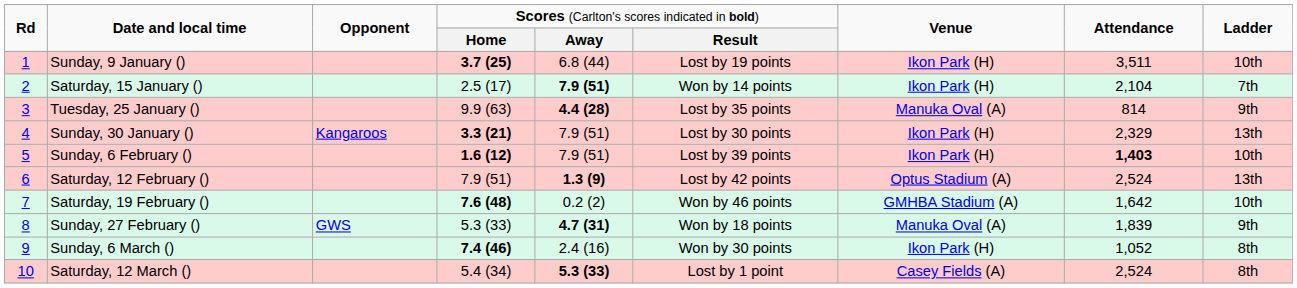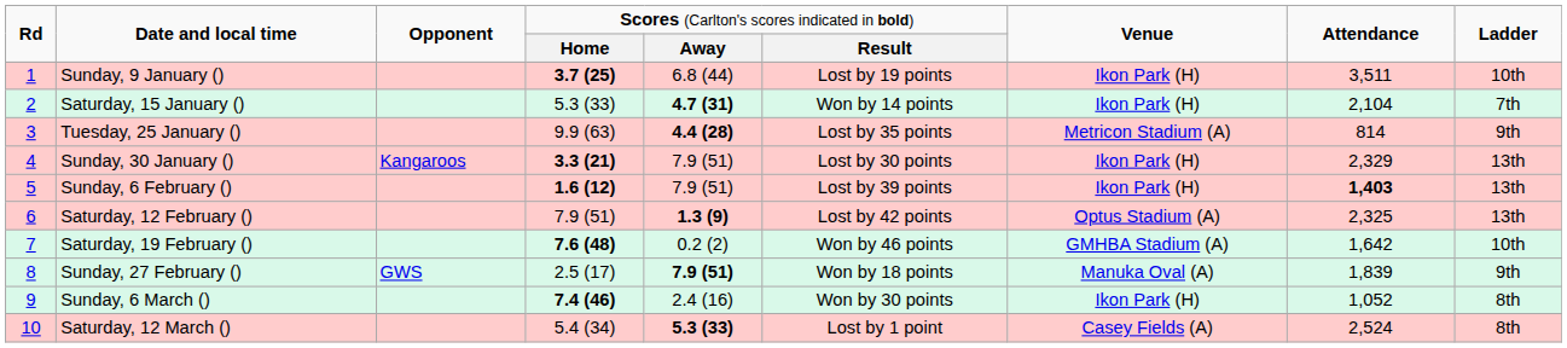 <table class="wikitable" style="font-size:90%; text-align:center; width: 100%; margin-left: auto; margin-right: auto;">
 <tr>
 <td rowspan=2><strong>Rd</strong></td>
 <td rowspan=2><strong>Date and local time</strong></td>
 <td rowspan=2><strong>Opponent</strong></td>
 <td colspan=3><strong>Scores</strong> <small>(Carlton's scores indicated in <strong>bold</strong>)</small></td>
 <td rowspan=2><strong>Venue</strong></td>
 <td rowspan=2><strong>Attendance</strong></td>
 <td rowspan=2><strong>Ladder</strong></td>
 </tr>
 <tr>
 <th>Home</th>
 <th>Away</th>
 <th>Result</th>
 </tr>
 <tr style="background:#fcc;">
 <td><a href='#'>1</a></td>
 <td align=left>Sunday, 9 January ()</td>
 <td align=left></td>
 <td><strong>3.7 (25)</strong></td>
 <td>6.8 (44)</td>
 <td>Lost by 19 points</td>
 <td><a href='#'>Ikon Park</a> (H)</td>
 <td>3,511</td>
 <td>10th</td>
 </tr>
 <tr style="background:#d9f9e9;">
 <td><a href='#'>2</a></td>
 <td align=left>Saturday, 15 January ()</td>
 <td align=left></td>
-<td>2.5 (17)</td>
-<td><strong>7.9 (51)</strong></td>
+<td>5.3 (33)</td>
+<td><strong>4.7 (31)</strong></td>
 <td>Won by 14 points</td>
 <td><a href='#'>Ikon Park</a> (H)</td>
 <td>2,104</td>
 <td>7th</td>
 </tr>
 <tr style="background:#fcc;">
 <td><a href='#'>3</a></td>
 <td align=left>Tuesday, 25 January ()</td>
 <td align=left></td>
 <td>9.9 (63)</td>
 <td><strong>4.4 (28)</strong></td>
 <td>Lost by 35 points</td>
-<td><a href='#'>Manuka Oval</a> (A)</td>
+<td><a href='#'>Metricon Stadium</a> (A)</td>
 <td>814</td>
 <td>9th</td>
 </tr>
 <tr style="background:#fcc;">
 <td><a href='#'>4</a></td>
 <td align=left>Sunday, 30 January ()</td>
 <td align=left><a href='#'>Kangaroos</a></td>
 <td><strong>3.3 (21)</strong></td>
 <td>7.9 (51)</td>
 <td>Lost by 30 points</td>
 <td><a href='#'>Ikon Park</a> (H)</td>
 <td>2,329</td>
 <td>13th</td>
 </tr>
 <tr style="background:#fcc;">
 <td><a href='#'>5</a></td>
 <td align=left>Sunday, 6 February ()</td>
 <td align=left></td>
 <td><strong>1.6 (12)</strong></td>
 <td>7.9 (51)</td>
 <td>Lost by 39 points</td>
 <td><a href='#'>Ikon Park</a> (H)</td>
 <td><strong>1,403</strong></td>
-<td>10th</td>
+<td>13th</td>
 </tr>
 <tr style="background:#fcc;">
 <td><a href='#'>6</a></td>
 <td align=left>Saturday, 12 February ()</td>
 <td align=left></td>
 <td>7.9 (51)</td>
 <td><strong>1.3 (9)</strong></td>
 <td>Lost by 42 points</td>
 <td><a href='#'>Optus Stadium</a> (A)</td>
-<td>2,524</td>
+<td>2,325</td>
 <td>13th</td>
 </tr>
 <tr style="background:#d9f9e9;">
 <td><a href='#'>7</a></td>
 <td align=left>Saturday, 19 February ()</td>
 <td align=left></td>
 <td><strong>7.6 (48)</strong></td>
 <td>0.2 (2)</td>
 <td>Won by 46 points</td>
 <td><a href='#'>GMHBA Stadium</a> (A)</td>
 <td>1,642</td>
 <td>10th</td>
 </tr>
 <tr style="background:#d9f9e9;">
 <td><a href='#'>8</a></td>
 <td align=left>Sunday, 27 February ()</td>
 <td align=left><a href='#'>GWS</a></td>
-<td>5.3 (33)</td>
-<td><strong>4.7 (31)</strong></td>
+<td>2.5 (17)</td>
+<td><strong>7.9 (51)</strong></td>
 <td>Won by 18 points</td>
 <td><a href='#'>Manuka Oval</a> (A)</td>
 <td>1,839</td>
 <td>9th</td>
 </tr>
 <tr style="background:#d9f9e9;">
 <td><a href='#'>9</a></td>
 <td align=left>Sunday, 6 March ()</td>
 <td align=left></td>
 <td><strong>7.4 (46)</strong></td>
 <td>2.4 (16)</td>
 <td>Won by 30 points</td>
 <td><a href='#'>Ikon Park</a> (H)</td>
 <td>1,052</td>
 <td>8th</td>
 </tr>
 <tr style="background:#fcc;">
 <td><a href='#'>10</a></td>
 <td align=left>Saturday, 12 March ()</td>
 <td align=left></td>
 <td>5.4 (34)</td>
 <td><strong>5.3 (33)</strong></td>
 <td>Lost by 1 point</td>
 <td><a href='#'>Casey Fields</a> (A)</td>
 <td>2,524</td>
 <td>8th</td>
 </tr>
 </table>
